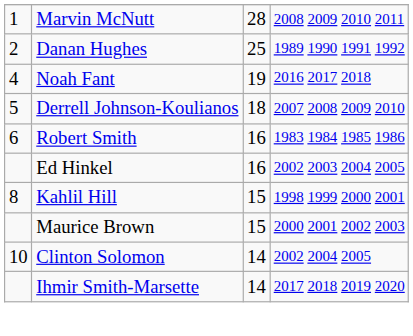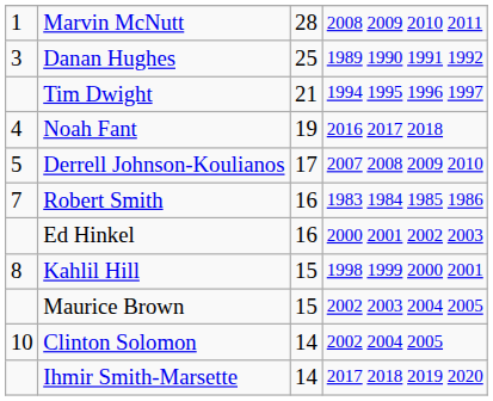 <table class="wikitable">
 <tr>
 </tr>
 <tr>
 <td>1</td>
 <td><a href='#'>Marvin McNutt</a></td>
 <td>28</td>
 <td style="font-size:80%;"><a href='#'>2008</a> <a href='#'>2009</a> <a href='#'>2010</a> <a href='#'>2011</a></td>
 </tr>
 <tr>
-<td>2</td>
+<td>3</td>
 <td><a href='#'>Danan Hughes</a></td>
 <td>25</td>
 <td style="font-size:80%;"><a href='#'>1989</a> <a href='#'>1990</a> <a href='#'>1991</a> <a href='#'>1992</a></td>
+</tr>
+<tr>
+<td></td>
+<td><a href='#'>Tim Dwight</a></td>
+<td>21</td>
+<td style="font-size:80%;"><a href='#'>1994</a> <a href='#'>1995</a> <a href='#'>1996</a> <a href='#'>1997</a></td>
 </tr>
 <tr>
 <td>4</td>
 <td><a href='#'>Noah Fant</a></td>
 <td>19</td>
 <td style="font-size:80%;"><a href='#'>2016</a> <a href='#'>2017</a> <a href='#'>2018</a></td>
 </tr>
 <tr>
 <td>5</td>
 <td><a href='#'>Derrell Johnson-Koulianos</a></td>
-<td>18</td>
+<td>17</td>
 <td style="font-size:80%;"><a href='#'>2007</a> <a href='#'>2008</a> <a href='#'>2009</a> <a href='#'>2010</a></td>
 </tr>
 <tr>
-<td>6</td>
+<td>7</td>
 <td><a href='#'>Robert Smith</a></td>
 <td>16</td>
 <td style="font-size:80%;"><a href='#'>1983</a> <a href='#'>1984</a> <a href='#'>1985</a> <a href='#'>1986</a></td>
 </tr>
 <tr>
 <td></td>
 <td>Ed Hinkel</td>
 <td>16</td>
-<td style="font-size:80%;"><a href='#'>2002</a> <a href='#'>2003</a> <a href='#'>2004</a> <a href='#'>2005</a></td>
+<td style="font-size:80%;"><a href='#'>2000</a> <a href='#'>2001</a> <a href='#'>2002</a> <a href='#'>2003</a></td>
 </tr>
 <tr>
 <td>8</td>
 <td><a href='#'>Kahlil Hill</a></td>
 <td>15</td>
 <td style="font-size:80%;"><a href='#'>1998</a> <a href='#'>1999</a> <a href='#'>2000</a> <a href='#'>2001</a></td>
 </tr>
 <tr>
 <td></td>
 <td>Maurice Brown</td>
 <td>15</td>
-<td style="font-size:80%;"><a href='#'>2000</a> <a href='#'>2001</a> <a href='#'>2002</a> <a href='#'>2003</a></td>
+<td style="font-size:80%;"><a href='#'>2002</a> <a href='#'>2003</a> <a href='#'>2004</a> <a href='#'>2005</a></td>
 </tr>
 <tr>
 <td>10</td>
 <td><a href='#'>Clinton Solomon</a></td>
 <td>14</td>
 <td style="font-size:80%;"><a href='#'>2002</a> <a href='#'>2004</a> <a href='#'>2005</a></td>
 </tr>
 <tr>
 <td></td>
 <td><a href='#'>Ihmir Smith-Marsette</a></td>
 <td>14</td>
 <td style="font-size:80%;"><a href='#'>2017</a> <a href='#'>2018</a> <a href='#'>2019</a> <a href='#'>2020</a></td>
 </tr>
 </table>
